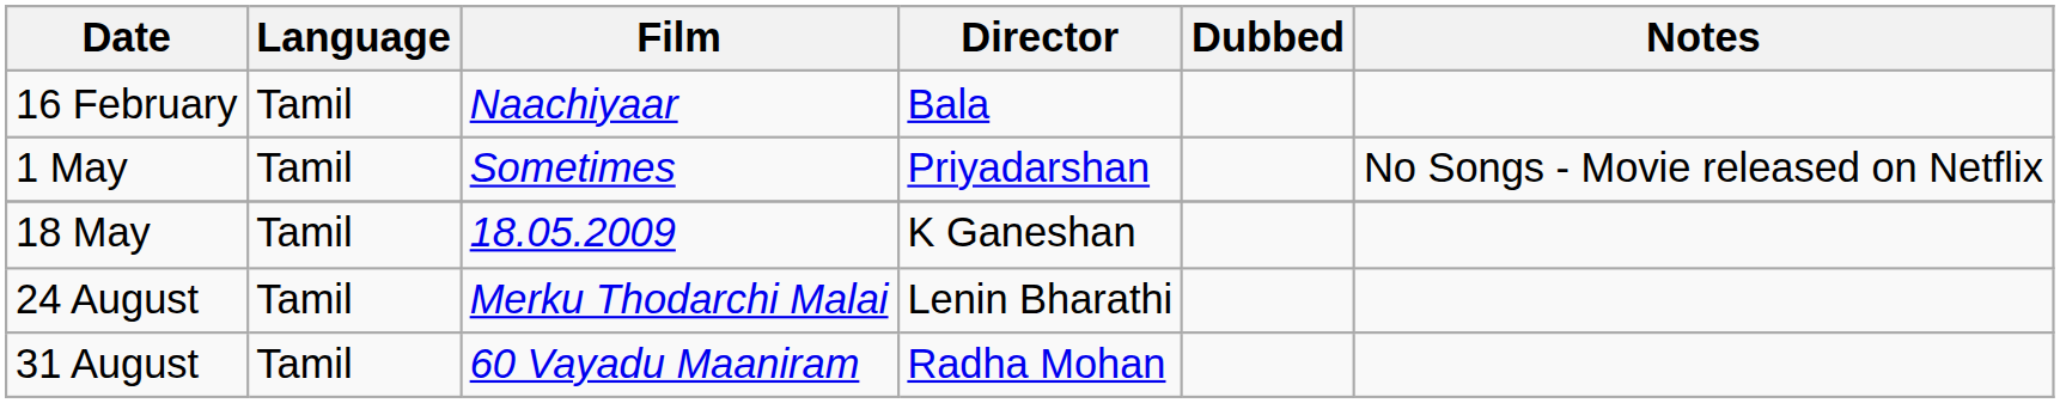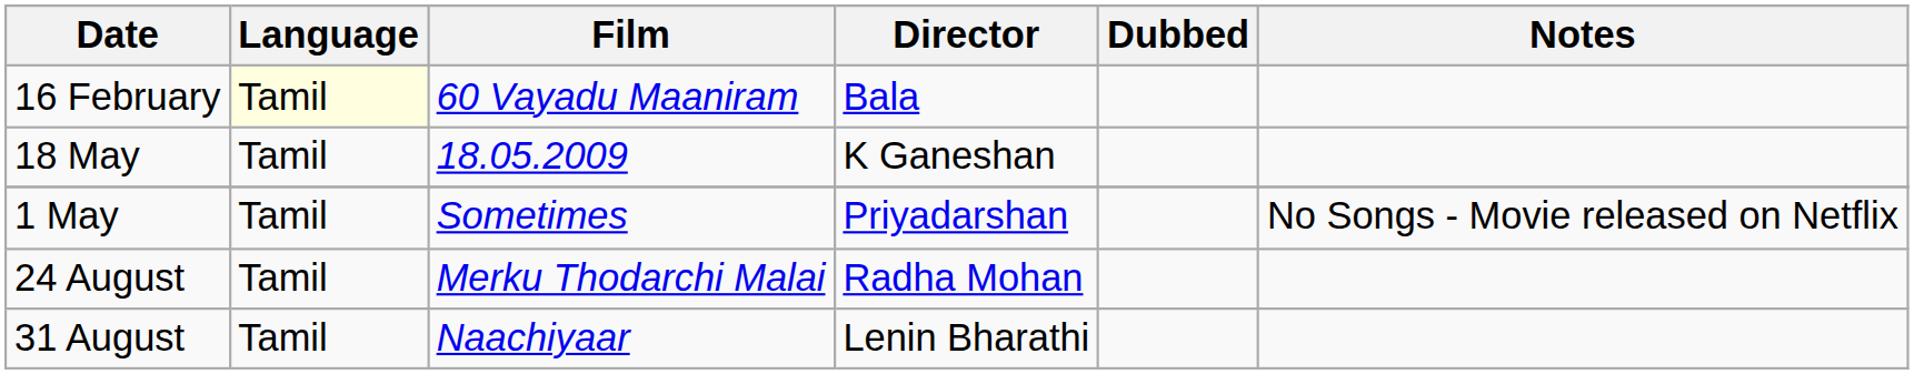 <table class="wikitable sortable">
 <tr bgcolor="#CCCCCC" align="center"|->
 <th>Date</th>
 <th>Language</th>
 <th>Film</th>
 <th>Director</th>
 <th>Dubbed</th>
 <th>Notes</th>
 </tr>
 <tr>
 <td>16 February</td>
-<td>Tamil</td>
-<td><em><a href='#'>Naachiyaar</a></em></td>
+<td style="background: lightyellow;">Tamil</td>
+<td><em><a href='#'>60 Vayadu Maaniram</a></em></td>
 <td><a href='#'>Bala</a></td>
 <td></td>
 <td></td>
+</tr>
+<tr>
+<td>18 May</td>
+<td>Tamil</td>
+<td><em><a href='#'>18.05.2009</a></em></td>
+<td>K Ganeshan</td>
+<td></td>
+<td></td>
+</tr>
+<tr>
 </tr>
 <tr>
 <td>1 May</td>
 <td>Tamil</td>
 <td><em><a href='#'>Sometimes</a></em></td>
 <td><a href='#'>Priyadarshan</a></td>
 <td></td>
 <td>No Songs - Movie released on Netflix</td>
 </tr>
 <tr>
-</tr>
-<tr>
-<td>18 May</td>
-<td>Tamil</td>
-<td><em><a href='#'>18.05.2009</a></em></td>
-<td>K Ganeshan</td>
-<td></td>
-<td></td>
-</tr>
-<tr>
 <td>24 August</td>
 <td>Tamil</td>
 <td><em><a href='#'>Merku Thodarchi Malai</a></em></td>
-<td>Lenin Bharathi</td>
+<td><a href='#'>Radha Mohan</a></td>
 <td></td>
 <td></td>
 </tr>
 <tr>
 <td>31 August</td>
 <td>Tamil</td>
-<td><em><a href='#'>60 Vayadu Maaniram</a></em></td>
-<td><a href='#'>Radha Mohan</a></td>
+<td><em><a href='#'>Naachiyaar</a></em></td>
+<td>Lenin Bharathi</td>
 <td></td>
 <td></td>
 </tr>
 </table>
